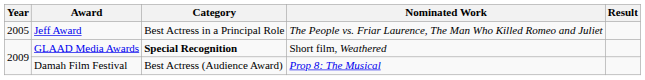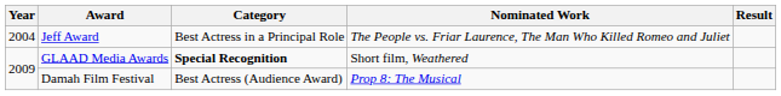 <table class="wikitable">
 <tr>
 <th>Year</th>
 <th>Award</th>
 <th>Category</th>
 <th>Nominated Work</th>
 <th>Result</th>
 </tr>
 <tr>
-<td rowspan=1>2005</td>
+<td rowspan=1>2004</td>
 <td rowspan=1><a href='#'>Jeff Award</a></td>
 <td rowspan=1>Best Actress in a Principal Role</td>
 <td rowspan=1><em>The People vs. Friar Laurence, The Man Who Killed Romeo and Juliet</em></td>
 <td></td>
 </tr>
 <tr>
 <td rowspan=2>2009</td>
 <td rowspan=1><a href='#'>GLAAD Media Awards</a></td>
 <td rowspan=1><strong>Special Recognition</strong></td>
 <td rowspan=1>Short film, <em>Weathered</em></td>
 <td></td>
 </tr>
 <tr>
 <td rowspan=1>Damah Film Festival</td>
 <td rowspan=1>Best Actress (Audience Award)</td>
 <td rowspan=1><em><a href='#'>Prop 8: The Musical</a></em></td>
 <td></td>
 </tr>
 </table>
